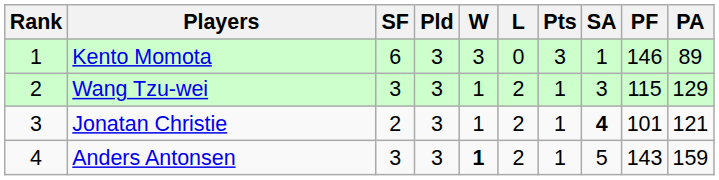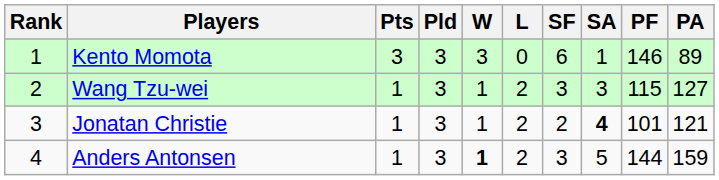 <table class="wikitable" style="font-size:90%; text-align:center">
 <tr>
 <th width="20">Rank</th>
 <th width="200">Players</th>
-<th width="20">SF</th>
+<th width="20">Pts</th>
 <th width="20">Pld</th>
 <th width="20">W</th>
 <th width="20">L</th>
-<th width="20">Pts</th>
+<th width="20">SF</th>
 <th width="20">SA</th>
 <th width="20">PF</th>
 <th width="20">PA</th>
 </tr>
 <tr bgcolor="#ccffcc">
 <td>1</td>
 <td align="left"> <a href='#'>Kento Momota</a></td>
-<td>6</td>
+<td>3</td>
 <td>3</td>
 <td>3</td>
 <td>0</td>
-<td>3</td>
+<td>6</td>
 <td>1</td>
 <td>146</td>
 <td>89</td>
 </tr>
 <tr bgcolor="#ccffcc">
 <td>2</td>
 <td align="left"> <a href='#'>Wang Tzu-wei</a></td>
-<td>3</td>
+<td>1</td>
 <td>3</td>
 <td>1</td>
 <td>2</td>
-<td>1</td>
+<td>3</td>
 <td>3</td>
 <td>115</td>
-<td>129</td>
+<td>127</td>
 </tr>
 <tr bgcolor="">
 <td>3</td>
 <td align="left"> <a href='#'>Jonatan Christie</a></td>
-<td>2</td>
+<td>1</td>
 <td>3</td>
 <td>1</td>
 <td>2</td>
-<td>1</td>
+<td>2</td>
 <td><strong>4</strong></td>
 <td>101</td>
 <td>121</td>
 </tr>
 <tr bgcolor="">
 <td>4</td>
 <td align="left"> <a href='#'>Anders Antonsen</a></td>
-<td>3</td>
+<td>1</td>
 <td>3</td>
 <td><strong>1</strong></td>
 <td>2</td>
-<td>1</td>
+<td>3</td>
 <td>5</td>
-<td>143</td>
+<td>144</td>
 <td>159</td>
 </tr>
 </table>
